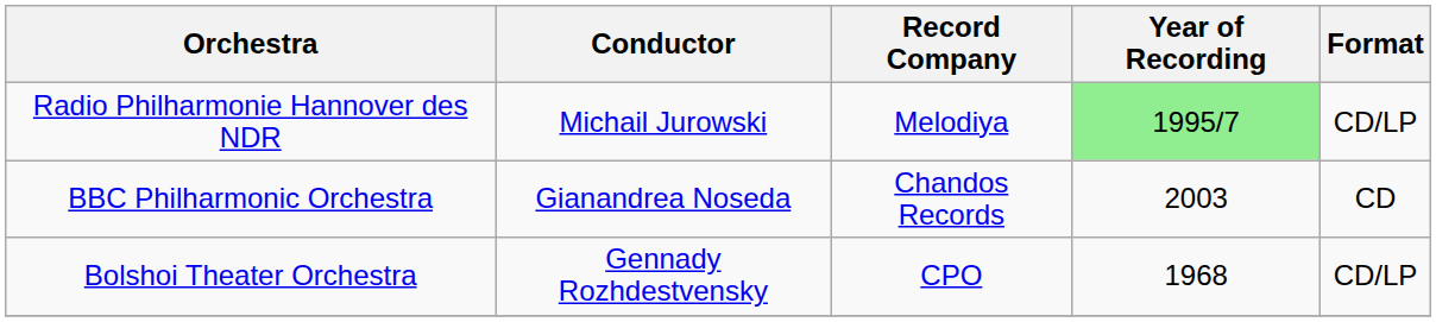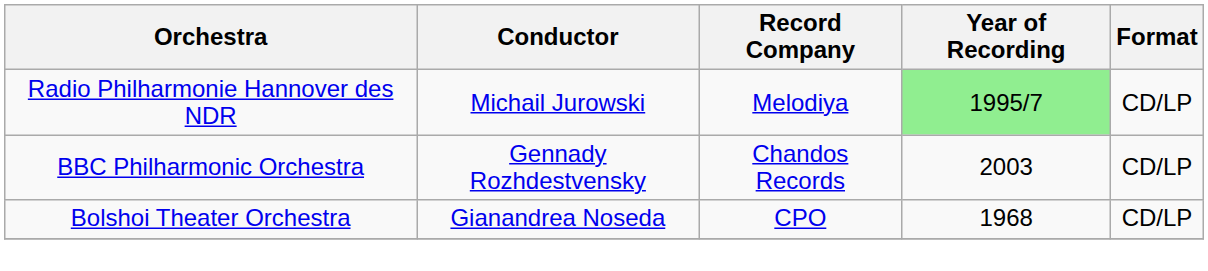 <table class="wikitable" width="800px">
 <tr>
 <th align="center">Orchestra</th>
 <th align="center">Conductor</th>
 <th align="center">Record Company</th>
 <th align="center">Year of Recording</th>
 <th align="center">Format</th>
 </tr>
 <tr>
 <td align="center"><a href='#'>Radio Philharmonie Hannover des NDR</a></td>
 <td align="center"><a href='#'>Michail Jurowski</a></td>
 <td align="center"><a href='#'>Melodiya</a></td>
 <td align="center" style="background: lightgreen;">1995/7</td>
 <td align="center">CD/LP</td>
 </tr>
 <tr>
 <td align="center"><a href='#'>BBC Philharmonic Orchestra</a></td>
-<td align="center"><a href='#'>Gianandrea Noseda</a></td>
+<td align="center"><a href='#'>Gennady Rozhdestvensky</a></td>
 <td align="center"><a href='#'>Chandos Records</a></td>
 <td align="center">2003</td>
-<td align="center">CD</td>
+<td align="center">CD/LP</td>
 </tr>
 <tr>
 <td align="center"><a href='#'>Bolshoi Theater Orchestra</a></td>
-<td align="center"><a href='#'>Gennady Rozhdestvensky</a></td>
+<td align="center"><a href='#'>Gianandrea Noseda</a></td>
 <td align="center"><a href='#'>CPO</a></td>
 <td align="center">1968</td>
 <td align="center">CD/LP</td>
 </tr>
 <tr>
 </tr>
 </table>
